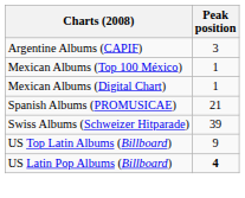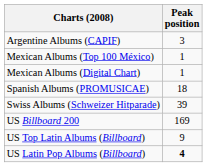 <table class="wikitable sortable">
 <tr>
 <th>Charts (2008)</th>
 <th>Peak<br>position</th>
 </tr>
 <tr>
 <td>Argentine Albums (<a href='#'>CAPIF</a>)</td>
 <td style="text-align:center;">3</td>
 </tr>
 <tr>
 <td>Mexican Albums (<a href='#'>Top 100 México</a>)</td>
 <td style="text-align:center;">1</td>
 </tr>
 <tr>
 <td>Mexican Albums (<a href='#'>Digital Chart</a>)</td>
 <td style="text-align:center;">1</td>
 </tr>
 <tr>
 <td>Spanish Albums (<a href='#'>PROMUSICAE</a>)</td>
-<td style="text-align:center;">21</td>
+<td style="text-align:center;">18</td>
 </tr>
 <tr>
 <td>Swiss Albums (<a href='#'>Schweizer Hitparade</a>)</td>
 <td style="text-align:center;">39</td>
+</tr>
+<tr>
+<td>US <a href='#'><em>Billboard</em> 200</a></td>
+<td style="text-align:center;">169</td>
 </tr>
 <tr>
 <td>US <a href='#'>Top Latin Albums</a> (<a href='#'><em>Billboard</em></a>)</td>
 <td style="text-align:center;">9</td>
 </tr>
 <tr>
 <td>US <a href='#'>Latin Pop Albums</a> (<a href='#'><em>Billboard</em></a>)</td>
 <td style="text-align:center;"><strong>4</strong></td>
 </tr>
 </table>
